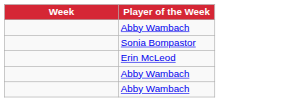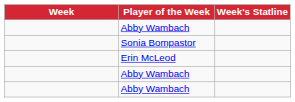 <table class=wikitable>
 <tr>
 <th style="color:white; background:#D52635; width:180px;">Week</th>
 <th style="color:white; background:#D52635; width:150px;">Player of the Week</th>
+<th style="color:white; background:#D52635;">Week's Statline</th>
 </tr>
 <tr>
 <td align=center></td>
 <td> <a href='#'>Abby Wambach</a></td>
+<td></td>
 </tr>
 <tr>
 <td align=center></td>
 <td> <a href='#'>Sonia Bompastor</a></td>
+<td></td>
 </tr>
 <tr>
 <td align=center></td>
 <td> <a href='#'>Erin McLeod</a></td>
+<td></td>
 </tr>
 <tr>
 <td align=center></td>
 <td> <a href='#'>Abby Wambach</a></td>
+<td></td>
 </tr>
 <tr>
 <td align=center></td>
 <td> <a href='#'>Abby Wambach</a></td>
+<td></td>
 </tr>
 </table>
